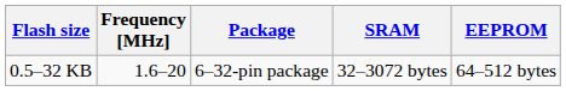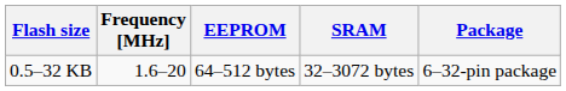 <table class="wikitable">
 <tr>
 <th><a href='#'>Flash size</a></th>
 <th>Frequency<br>[MHz]</th>
+<th><a href='#'>EEPROM</a></th>
+<th><a href='#'>SRAM</a></th>
 <th><a href='#'>Package</a></th>
-<th><a href='#'>SRAM</a></th>
-<th><a href='#'>EEPROM</a></th>
 </tr>
 <tr align="right">
 <td>0.5–32 KB</td>
 <td>1.6–20</td>
+<td>64–512 bytes</td>
+<td>32–3072 bytes</td>
 <td>6–32-pin package</td>
-<td>32–3072 bytes</td>
-<td>64–512 bytes</td>
 </tr>
 </table>
